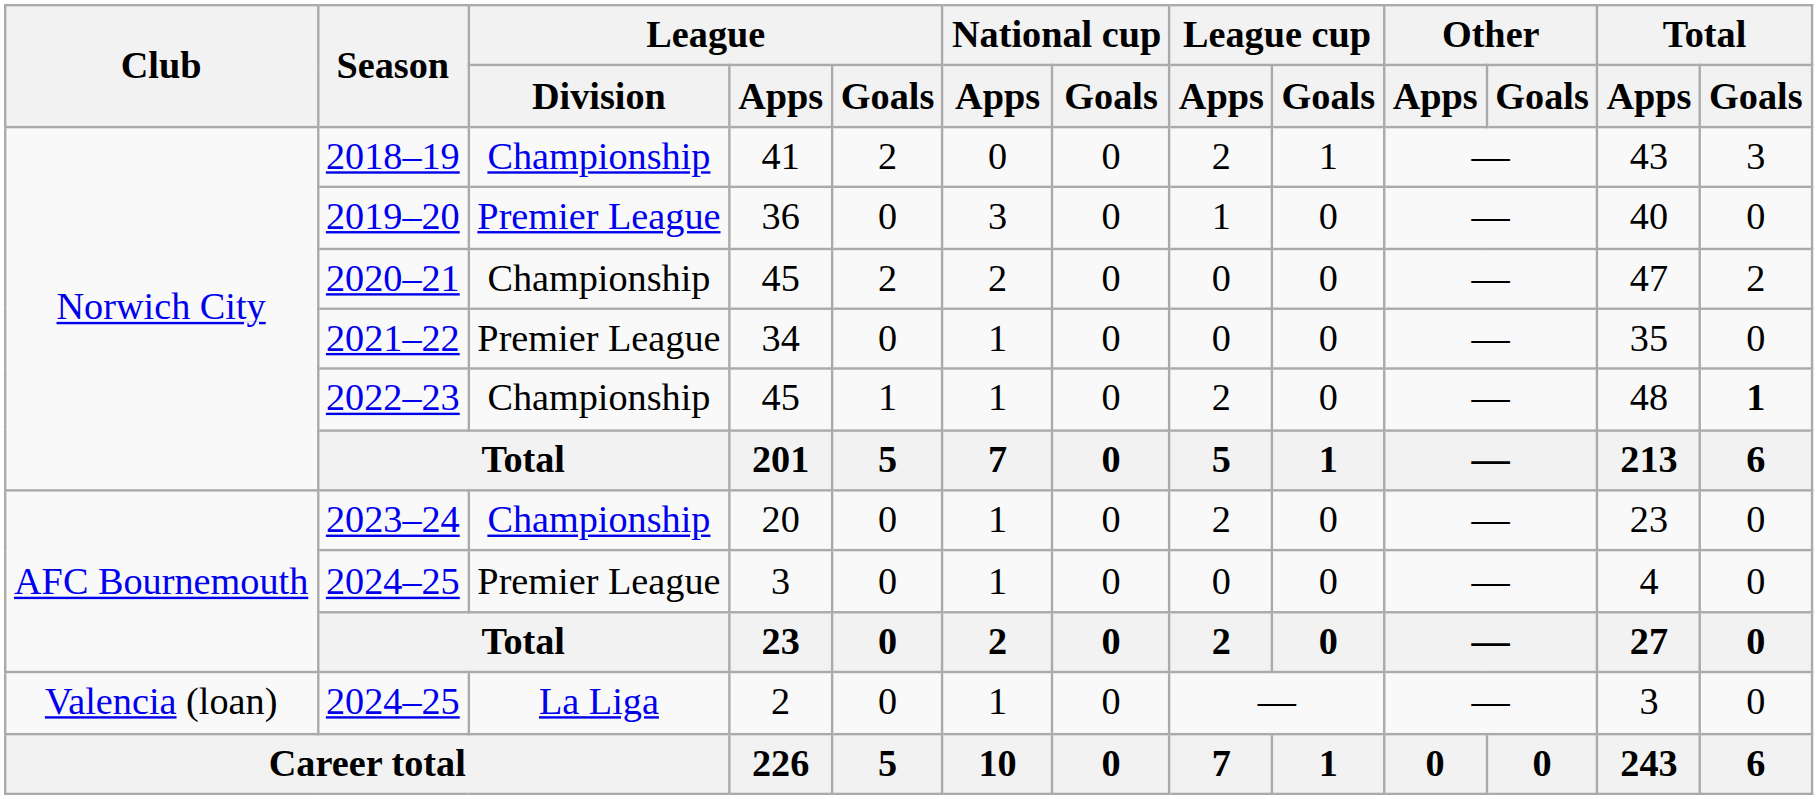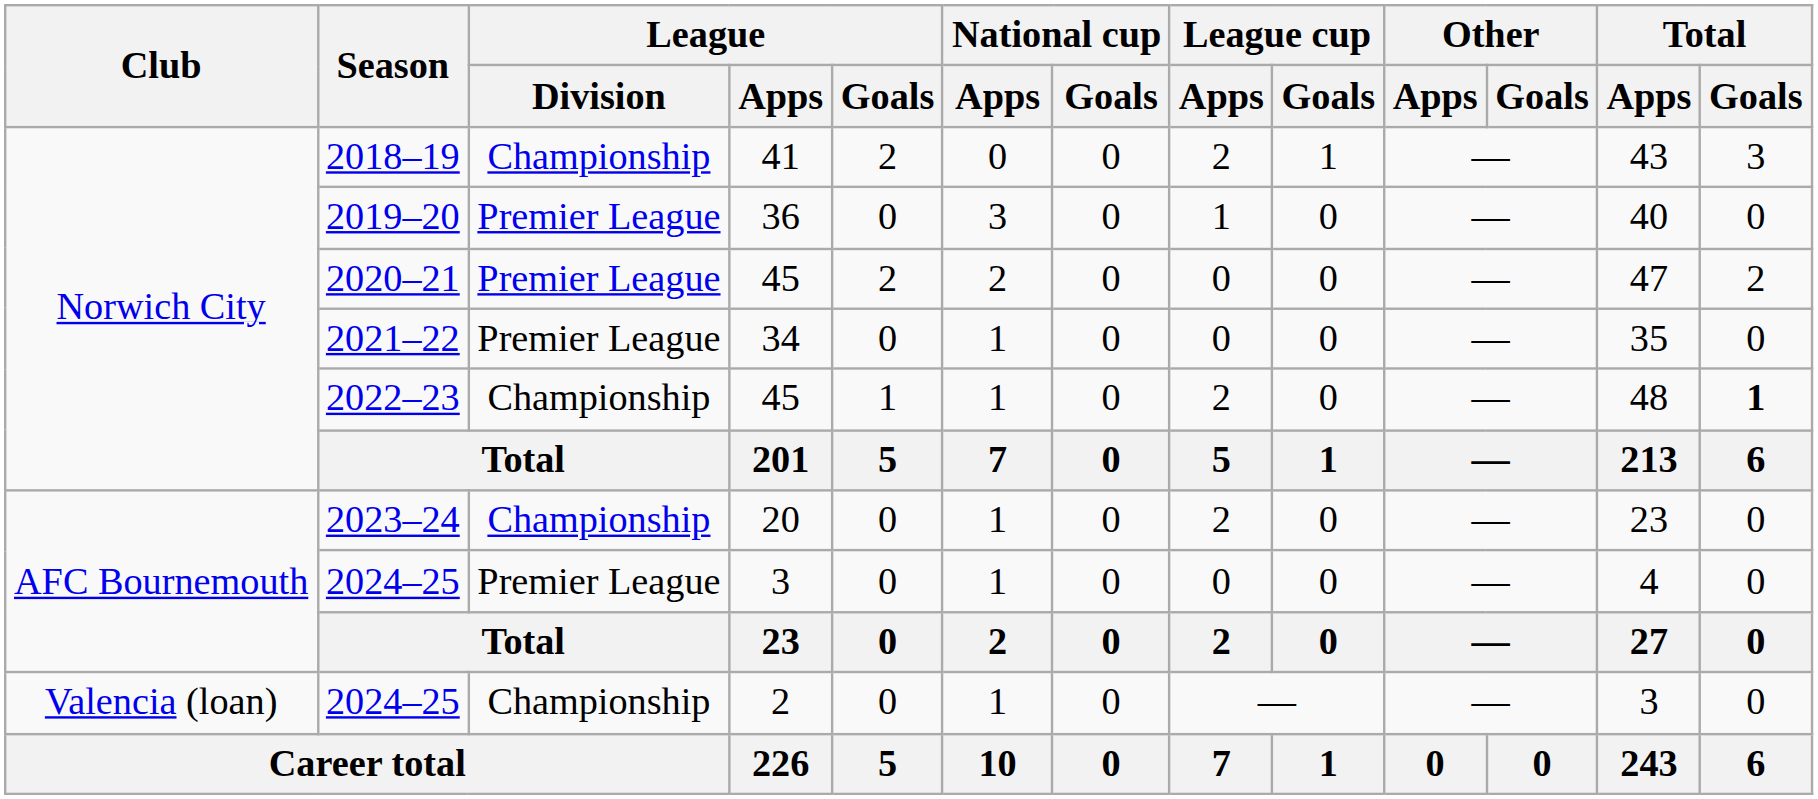 <table class="wikitable" style="text-align: center;">
 <tr>
 <th rowspan="2">Club</th>
 <th rowspan="2">Season</th>
 <th colspan="3">League</th>
 <th colspan="2">National cup</th>
 <th colspan="2">League cup</th>
 <th colspan="2">Other</th>
 <th colspan="2">Total</th>
 </tr>
 <tr>
 <th>Division</th>
 <th>Apps</th>
 <th>Goals</th>
 <th>Apps</th>
 <th>Goals</th>
 <th>Apps</th>
 <th>Goals</th>
 <th>Apps</th>
 <th>Goals</th>
 <th>Apps</th>
 <th>Goals</th>
 </tr>
 <tr>
 <td rowspan="6"><a href='#'>Norwich City</a></td>
 <td><a href='#'>2018–19</a></td>
 <td><a href='#'>Championship</a></td>
 <td>41</td>
 <td>2</td>
 <td>0</td>
 <td>0</td>
 <td>2</td>
 <td>1</td>
 <td colspan="2">—</td>
 <td>43</td>
 <td>3</td>
 </tr>
 <tr>
 <td><a href='#'>2019–20</a></td>
 <td><a href='#'>Premier League</a></td>
 <td>36</td>
 <td>0</td>
 <td>3</td>
 <td>0</td>
 <td>1</td>
 <td>0</td>
 <td colspan="2">—</td>
 <td>40</td>
 <td>0</td>
 </tr>
 <tr>
 <td><a href='#'>2020–21</a></td>
-<td>Championship</td>
+<td><a href='#'>Premier League</a></td>
 <td>45</td>
 <td>2</td>
 <td>2</td>
 <td>0</td>
 <td>0</td>
 <td>0</td>
 <td colspan="2">—</td>
 <td>47</td>
 <td>2</td>
 </tr>
 <tr>
 <td><a href='#'>2021–22</a></td>
 <td>Premier League</td>
 <td>34</td>
 <td>0</td>
 <td>1</td>
 <td>0</td>
 <td>0</td>
 <td>0</td>
 <td colspan="2">—</td>
 <td>35</td>
 <td>0</td>
 </tr>
 <tr>
 <td><a href='#'>2022–23</a></td>
 <td>Championship</td>
 <td>45</td>
 <td>1</td>
 <td>1</td>
 <td>0</td>
 <td>2</td>
 <td>0</td>
 <td colspan="2">—</td>
 <td>48</td>
 <td><strong>1</strong></td>
 </tr>
 <tr>
 <th colspan="2">Total</th>
 <th>201</th>
 <th>5</th>
 <th>7</th>
 <th>0</th>
 <th>5</th>
 <th>1</th>
 <th colspan="2">—</th>
 <th>213</th>
 <th>6</th>
 </tr>
 <tr>
 <td rowspan="3"><a href='#'>AFC Bournemouth</a></td>
 <td><a href='#'>2023–24</a></td>
 <td><a href='#'>Championship</a></td>
 <td>20</td>
 <td>0</td>
 <td>1</td>
 <td>0</td>
 <td>2</td>
 <td>0</td>
 <td colspan="2">—</td>
 <td>23</td>
 <td>0</td>
 </tr>
 <tr>
 <td><a href='#'>2024–25</a></td>
 <td>Premier League</td>
 <td>3</td>
 <td>0</td>
 <td>1</td>
 <td>0</td>
 <td>0</td>
 <td>0</td>
 <td colspan="2">—</td>
 <td>4</td>
 <td>0</td>
 </tr>
 <tr>
 <th colspan="2">Total</th>
 <th>23</th>
 <th>0</th>
 <th>2</th>
 <th>0</th>
 <th>2</th>
 <th>0</th>
 <th colspan="2">—</th>
 <th>27</th>
 <th>0</th>
 </tr>
 <tr>
 <td><a href='#'>Valencia</a> (loan)</td>
 <td><a href='#'>2024–25</a></td>
-<td><a href='#'>La Liga</a></td>
+<td>Championship</td>
 <td>2</td>
 <td>0</td>
 <td>1</td>
 <td>0</td>
 <td colspan="2">—</td>
 <td colspan="2">—</td>
 <td>3</td>
 <td>0</td>
 </tr>
 <tr>
 <th colspan="3">Career total</th>
 <th>226</th>
 <th>5</th>
 <th>10</th>
 <th>0</th>
 <th>7</th>
 <th>1</th>
 <th>0</th>
 <th>0</th>
 <th>243</th>
 <th>6</th>
 </tr>
 </table>
